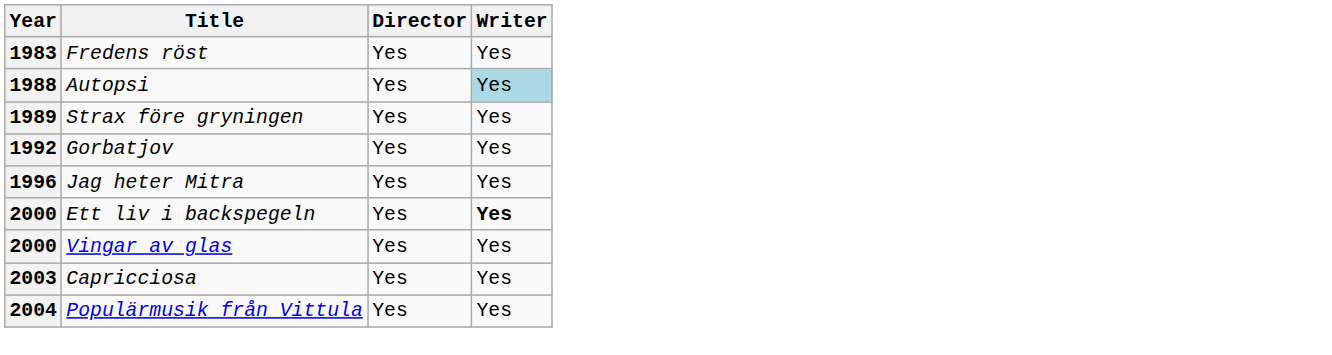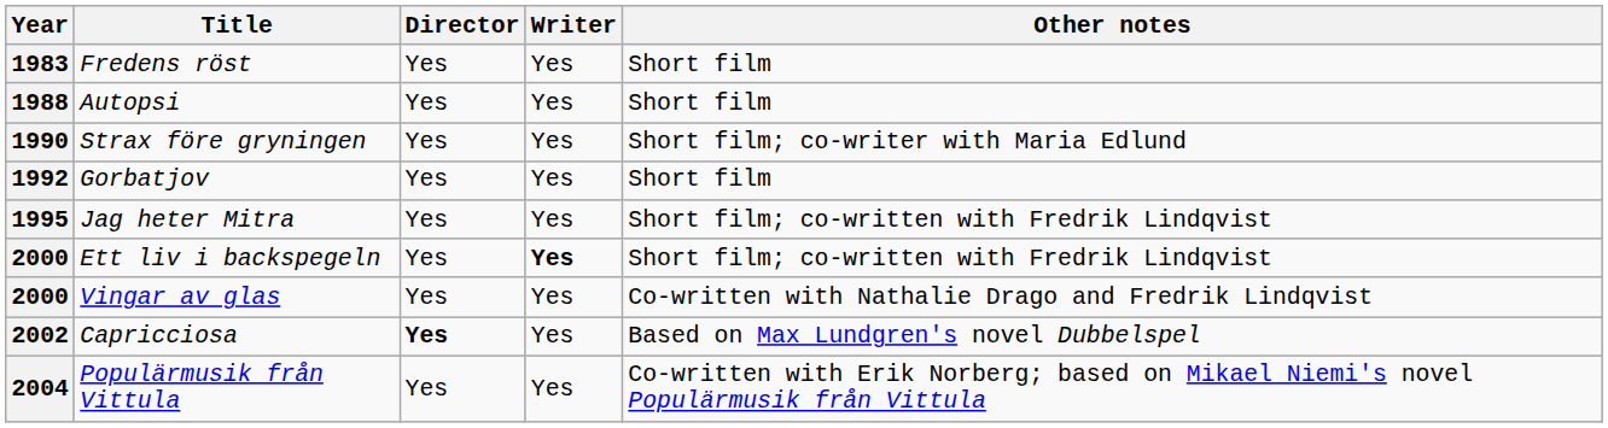 <table class="wikitable plainrowheaders sortable">
 <tr>
 <th scope="col">Year</th>
 <th scope="col">Title</th>
 <th scope="col">Director</th>
 <th scope="col">Writer</th>
+<th scope="col">Other notes</th>
 </tr>
 <tr>
 <th scope="row">1983</th>
 <td><em>Fredens röst</em></td>
 <td>Yes</td>
 <td>Yes</td>
+<td>Short film</td>
 </tr>
 <tr>
 <th scope="row">1988</th>
 <td><em>Autopsi</em></td>
 <td>Yes</td>
-<td style="background: lightblue;">Yes</td>
+<td>Yes</td>
+<td>Short film</td>
 </tr>
 <tr>
-<th scope="row">1989</th>
+<th scope="row">1990</th>
 <td><em>Strax före gryningen</em></td>
 <td>Yes</td>
 <td>Yes</td>
+<td>Short film; co-writer with Maria Edlund</td>
 </tr>
 <tr>
 <th scope="row">1992</th>
 <td><em>Gorbatjov</em></td>
 <td>Yes</td>
 <td>Yes</td>
+<td>Short film</td>
 </tr>
 <tr>
-<th scope="row">1996</th>
+<th scope="row">1995</th>
 <td><em>Jag heter Mitra</em></td>
 <td>Yes</td>
 <td>Yes</td>
+<td>Short film; co-written with Fredrik Lindqvist</td>
 </tr>
 <tr>
 <th scope="row">2000</th>
 <td><em>Ett liv i backspegeln</em></td>
 <td>Yes</td>
 <td><strong>Yes</strong></td>
+<td>Short film; co-written with Fredrik Lindqvist</td>
 </tr>
 <tr>
 <th scope="row">2000</th>
 <td><em><a href='#'>Vingar av glas</a></em></td>
 <td>Yes</td>
 <td>Yes</td>
+<td>Co-written with Nathalie Drago and Fredrik Lindqvist</td>
 </tr>
 <tr>
-<th scope="row">2003</th>
+<th scope="row">2002</th>
 <td><em>Capricciosa</em></td>
+<td><strong>Yes</strong></td>
 <td>Yes</td>
-<td>Yes</td>
+<td>Based on <a href='#'>Max Lundgren's</a> novel <em>Dubbelspel</em></td>
 </tr>
 <tr>
 <th scope="row">2004</th>
 <td><em><a href='#'>Populärmusik från Vittula</a></em></td>
 <td>Yes</td>
 <td>Yes</td>
+<td>Co-written with Erik Norberg; based on <a href='#'>Mikael Niemi's</a> novel <em><a href='#'>Populärmusik från Vittula</a></em></td>
 </tr>
 </table>
